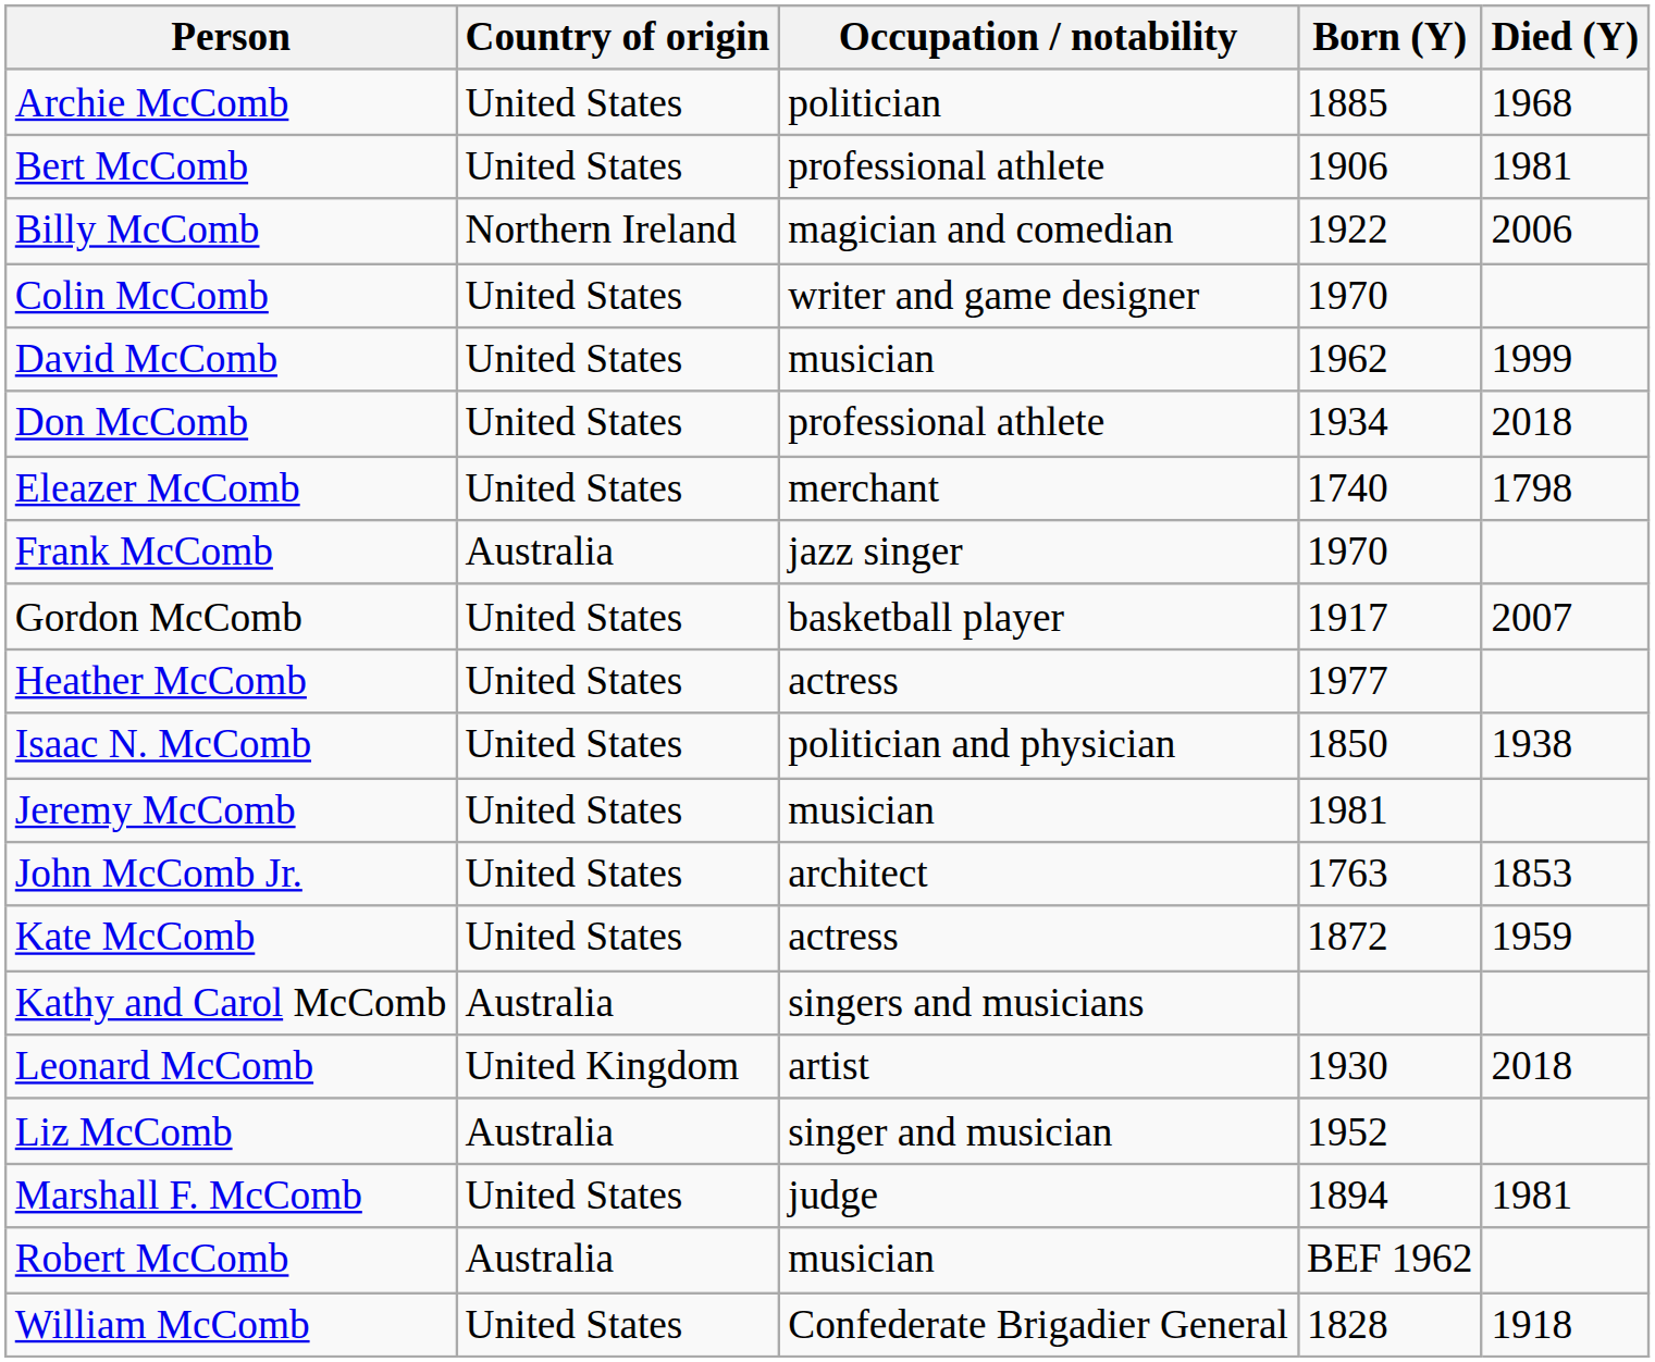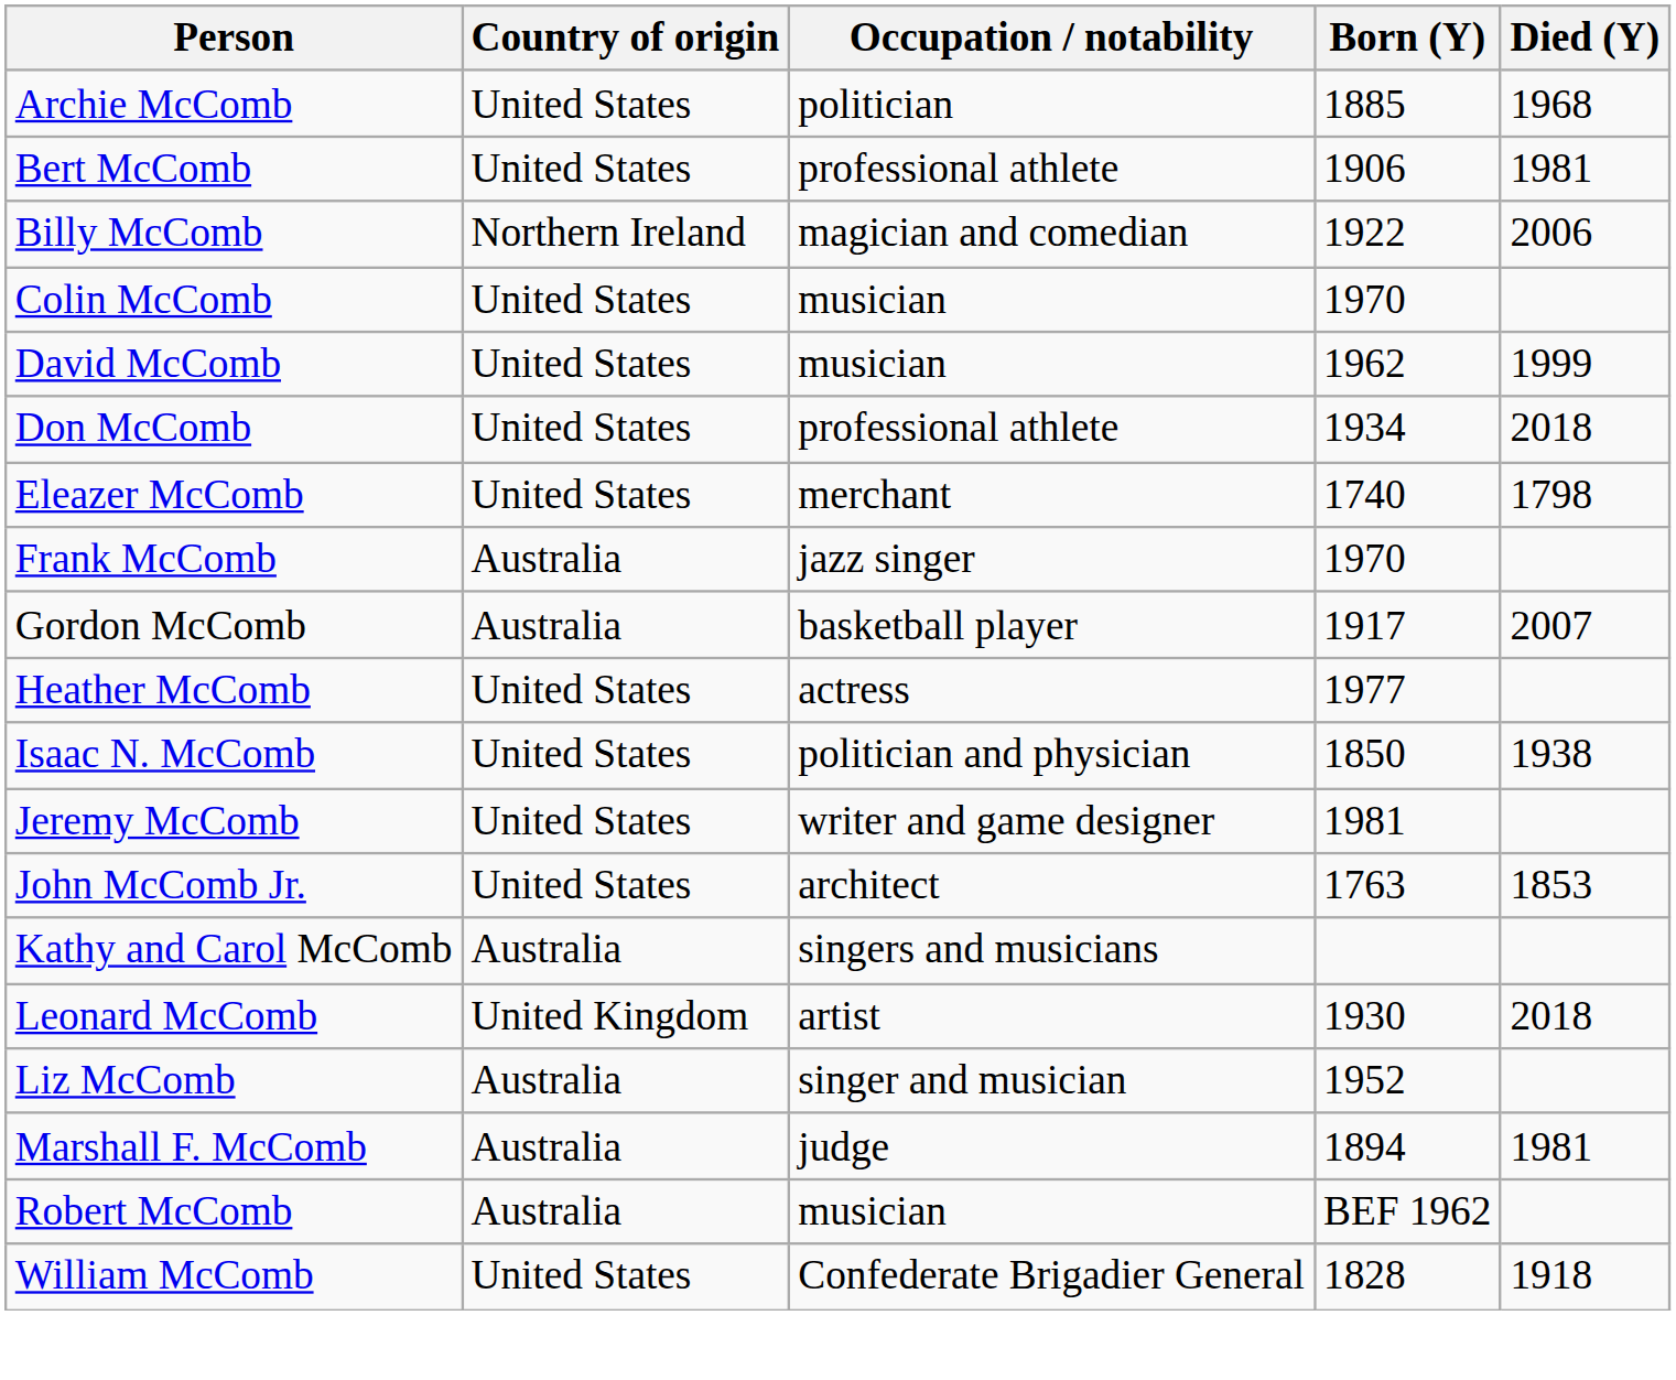 <table class="wikitable sortable">
 <tr>
 <th>Person</th>
 <th>Country of origin</th>
 <th>Occupation / notability</th>
 <th>Born (Y)</th>
 <th>Died (Y)</th>
 </tr>
 <tr>
 <td><a href='#'>Archie McComb</a></td>
 <td>United States</td>
 <td>politician</td>
 <td>1885</td>
 <td>1968</td>
 </tr>
 <tr>
 <td><a href='#'>Bert McComb</a></td>
 <td>United States</td>
 <td>professional athlete</td>
 <td>1906</td>
 <td>1981</td>
 </tr>
 <tr>
 <td><a href='#'>Billy McComb</a></td>
 <td>Northern Ireland</td>
 <td>magician and comedian</td>
 <td>1922</td>
 <td>2006</td>
 </tr>
 <tr>
 <td><a href='#'>Colin McComb</a></td>
 <td>United States</td>
-<td>writer and game designer</td>
+<td>musician</td>
 <td>1970</td>
 <td></td>
 </tr>
 <tr>
 <td><a href='#'>David McComb</a></td>
 <td>United States</td>
 <td>musician</td>
 <td>1962</td>
 <td>1999</td>
 </tr>
 <tr>
 <td><a href='#'>Don McComb</a></td>
 <td>United States</td>
 <td>professional athlete</td>
 <td>1934</td>
 <td>2018</td>
 </tr>
 <tr>
 <td><a href='#'>Eleazer McComb</a></td>
 <td>United States</td>
 <td>merchant</td>
 <td>1740</td>
 <td>1798</td>
 </tr>
 <tr>
 <td><a href='#'>Frank McComb</a></td>
 <td>Australia</td>
 <td>jazz singer</td>
 <td>1970</td>
 <td></td>
 </tr>
 <tr>
 <td>Gordon McComb</td>
-<td>United States</td>
+<td>Australia</td>
 <td>basketball player</td>
 <td>1917</td>
 <td>2007</td>
 </tr>
 <tr>
 <td><a href='#'>Heather McComb</a></td>
 <td>United States</td>
 <td>actress</td>
 <td>1977</td>
 <td></td>
 </tr>
 <tr>
 <td><a href='#'>Isaac N. McComb</a></td>
 <td>United States</td>
 <td>politician and physician</td>
 <td>1850</td>
 <td>1938</td>
 </tr>
 <tr>
 <td><a href='#'>Jeremy McComb</a></td>
 <td>United States</td>
-<td>musician</td>
+<td>writer and game designer</td>
 <td>1981</td>
 </tr>
 <tr>
 <td><a href='#'>John McComb Jr.</a></td>
 <td>United States</td>
 <td>architect</td>
 <td>1763</td>
 <td>1853</td>
-</tr>
-<tr>
-<td><a href='#'>Kate McComb</a></td>
-<td>United States</td>
-<td>actress</td>
-<td>1872</td>
-<td>1959</td>
 </tr>
 <tr>
 <td><a href='#'>Kathy and Carol</a> McComb</td>
 <td>Australia</td>
 <td>singers and musicians</td>
 <td></td>
 <td></td>
 </tr>
 <tr>
 <td><a href='#'>Leonard McComb</a></td>
 <td>United Kingdom</td>
 <td>artist</td>
 <td>1930</td>
 <td>2018</td>
 </tr>
 <tr>
 <td><a href='#'>Liz McComb</a></td>
 <td>Australia</td>
 <td>singer and musician</td>
 <td>1952</td>
 <td></td>
 </tr>
 <tr>
 <td><a href='#'>Marshall F. McComb</a></td>
-<td>United States</td>
+<td>Australia</td>
 <td>judge</td>
 <td>1894</td>
 <td>1981</td>
 </tr>
 <tr>
 <td><a href='#'>Robert McComb</a></td>
 <td>Australia</td>
 <td>musician</td>
 <td>BEF 1962</td>
 <td></td>
 </tr>
 <tr>
 <td><a href='#'>William McComb</a></td>
 <td>United States</td>
 <td>Confederate Brigadier General</td>
 <td>1828</td>
 <td>1918</td>
 </tr>
 </table>
